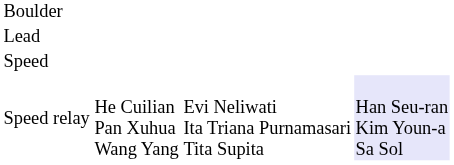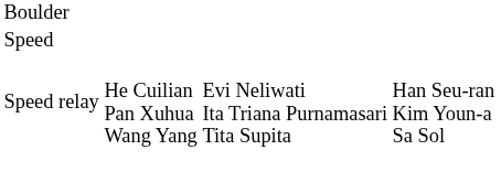 <table>
 <tr>
 <td>Boulder</td>
-<td></td>
-<td></td>
-<td></td>
-</tr>
-<tr>
-<td>Lead</td>
 <td></td>
 <td></td>
 <td></td>
 </tr>
 <tr>
 <td>Speed</td>
 <td></td>
 <td></td>
 <td></td>
 </tr>
 <tr>
 <td>Speed relay</td>
 <td><br>He Cuilian<br>Pan Xuhua<br>Wang Yang</td>
 <td><br>Evi Neliwati<br>Ita Triana Purnamasari<br>Tita Supita</td>
-<td style="background: lavender;"><br>Han Seu-ran<br>Kim Youn-a<br>Sa Sol</td>
+<td><br>Han Seu-ran<br>Kim Youn-a<br>Sa Sol</td>
 </tr>
 </table>
